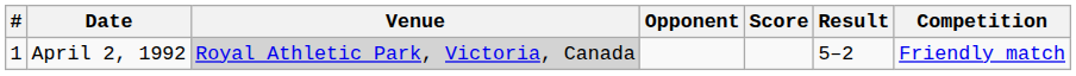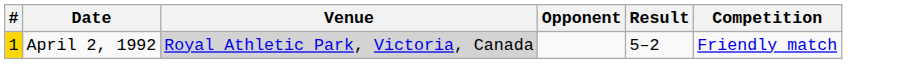 <table class="wikitable">
 <tr>
 <th>#</th>
 <th>Date</th>
 <th>Venue</th>
 <th>Opponent</th>
-<th>Score</th>
 <th>Result</th>
 <th>Competition</th>
 </tr>
 <tr>
-<td>1</td>
+<td style="background: gold;">1</td>
 <td>April 2, 1992</td>
 <td style="background: lightgrey;"><a href='#'>Royal Athletic Park</a>, <a href='#'>Victoria</a>, Canada</td>
-<td></td>
 <td></td>
 <td>5–2</td>
 <td><a href='#'>Friendly match</a></td>
 </tr>
 </table>
